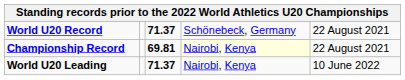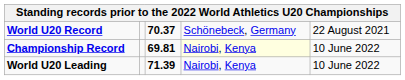 <table class="wikitable" width=65%>
 <tr>
 <th colspan="5">Standing records prior to the 2022 World Athletics U20 Championships</th>
 </tr>
 <tr>
 <td><strong><a href='#'>World U20 Record</a></strong></td>
 <td></td>
-<td><strong>71.37</strong></td>
+<td><strong>70.37</strong></td>
 <td><a href='#'>Schönebeck</a>, <a href='#'>Germany</a></td>
 <td>22 August 2021</td>
 </tr>
 <tr>
 <td><strong><a href='#'>Championship Record</a></strong></td>
 <td></td>
 <td><strong>69.81</strong></td>
 <td style="background: lightyellow;"><a href='#'>Nairobi</a>, <a href='#'>Kenya</a></td>
-<td>22 August 2021</td>
+<td>10 June 2022</td>
 </tr>
 <tr>
 <td><strong>World U20 Leading</strong></td>
 <td></td>
-<td><strong>71.37</strong></td>
+<td><strong>71.39</strong></td>
 <td><a href='#'>Nairobi</a>, <a href='#'>Kenya</a></td>
 <td>10 June 2022</td>
 </tr>
 </table>
